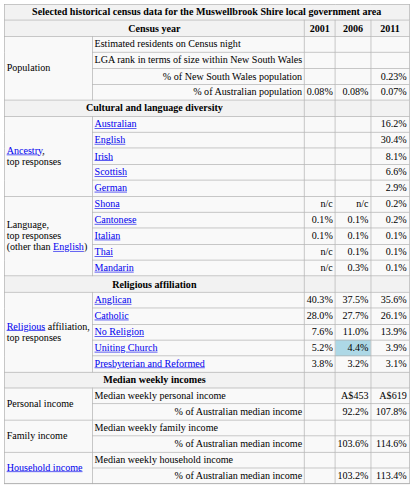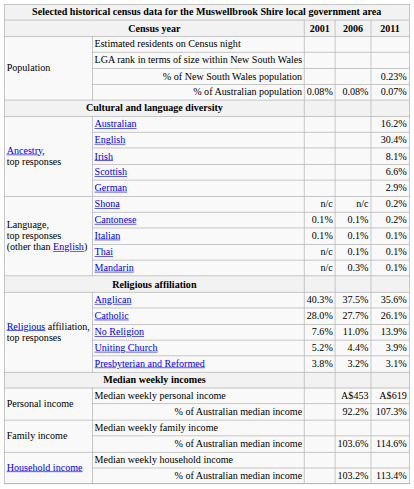 <table class="wikitable">
 <tr>
 <th colspan=6>Selected historical census data for the Muswellbrook Shire local government area</th>
 </tr>
 <tr>
 <th colspan=3>Census year</th>
 <th>2001</th>
 <th>2006</th>
 <th>2011</th>
 </tr>
 <tr>
 <td rowspan=4 colspan="2">Population</td>
 <td>Estimated residents on Census night</td>
 <td align="right"></td>
 <td align="right"></td>
 <td align="right"></td>
 </tr>
 <tr>
 <td align="right">LGA rank in terms of size within New South Wales</td>
 <td align="right"></td>
 <td align="right"></td>
 <td align="right"></td>
 </tr>
 <tr>
 <td align="right">% of New South Wales population</td>
 <td align="right"></td>
 <td align="right"></td>
 <td align="right">0.23%</td>
 </tr>
 <tr>
 <td align="right">% of Australian population</td>
 <td align="right">0.08%</td>
 <td align="right"> 0.08%</td>
 <td align="right"> 0.07%</td>
 </tr>
 <tr>
 <th colspan=3>Cultural and language diversity</th>
 <th></th>
 <th></th>
 <th></th>
 </tr>
 <tr>
 <td rowspan=5 colspan=2><a href='#'>Ancestry</a>,<br>top responses</td>
 <td><a href='#'>Australian</a></td>
 <td align="right"></td>
 <td align="right"></td>
 <td align="right">16.2%</td>
 </tr>
 <tr>
 <td><a href='#'>English</a></td>
 <td align="right"></td>
 <td align="right"></td>
 <td align="right">30.4%</td>
 </tr>
 <tr>
 <td><a href='#'>Irish</a></td>
 <td align="right"></td>
 <td align="right"></td>
 <td align="right">8.1%</td>
 </tr>
 <tr>
 <td><a href='#'>Scottish</a></td>
 <td align="right"></td>
 <td align="right"></td>
 <td align="right">6.6%</td>
 </tr>
 <tr>
 <td><a href='#'>German</a></td>
 <td align="right"></td>
 <td align="right"></td>
 <td align="right">2.9%</td>
 </tr>
 <tr>
 <td rowspan=5 colspan=2>Language,<br>top responses<br>(other than <a href='#'>English</a>)</td>
 <td><a href='#'>Shona</a></td>
 <td align="right">n/c</td>
 <td align="right"> n/c</td>
 <td align="right"> 0.2%</td>
 </tr>
 <tr>
 <td><a href='#'>Cantonese</a></td>
 <td align="right">0.1%</td>
 <td align="right"> 0.1%</td>
 <td align="right"> 0.2%</td>
 </tr>
 <tr>
 <td><a href='#'>Italian</a></td>
 <td align="right">0.1%</td>
 <td align="right"> 0.1%</td>
 <td align="right"> 0.1%</td>
 </tr>
 <tr>
 <td><a href='#'>Thai</a></td>
 <td align="right">n/c</td>
 <td align="right"> 0.1%</td>
 <td align="right"> 0.1%</td>
 </tr>
 <tr>
 <td><a href='#'>Mandarin</a></td>
 <td align="right">n/c</td>
 <td align="right"> 0.3%</td>
 <td align="right"> 0.1%</td>
 </tr>
 <tr>
 <th colspan=3>Religious affiliation</th>
 <th></th>
 <th></th>
 <th></th>
 </tr>
 <tr>
 <td rowspan=5 colspan=2><a href='#'>Religious</a> affiliation,<br>top responses</td>
 <td><a href='#'>Anglican</a></td>
 <td align="right">40.3%</td>
 <td align="right"> 37.5%</td>
 <td align="right"> 35.6%</td>
 </tr>
 <tr>
 <td><a href='#'>Catholic</a></td>
 <td align="right">28.0%</td>
 <td align="right"> 27.7%</td>
 <td align="right"> 26.1%</td>
 </tr>
 <tr>
 <td><a href='#'>No Religion</a></td>
 <td align="right">7.6%</td>
 <td align="right"> 11.0%</td>
 <td align="right"> 13.9%</td>
 </tr>
 <tr>
 <td><a href='#'>Uniting Church</a></td>
 <td align="right">5.2%</td>
-<td align="right" style="background: lightblue;"> 4.4%</td>
+<td align="right"> 4.4%</td>
 <td align="right"> 3.9%</td>
 </tr>
 <tr>
 <td><a href='#'>Presbyterian and Reformed</a></td>
 <td align="right">3.8%</td>
 <td align="right"> 3.2%</td>
 <td align="right"> 3.1%</td>
 </tr>
 <tr>
 <th colspan=3>Median weekly incomes</th>
 <th></th>
 <th></th>
 <th></th>
 </tr>
 <tr>
 <td rowspan=2 colspan=2>Personal income</td>
 <td>Median weekly personal income</td>
 <td align="right"></td>
 <td align="right">A$453</td>
 <td align="right">A$619</td>
 </tr>
 <tr>
 <td align="right">% of Australian median income</td>
 <td align="right"></td>
 <td align="right">92.2%</td>
-<td align="right"> 107.8%</td>
+<td align="right"> 107.3%</td>
 </tr>
 <tr>
 <td rowspan=2 colspan=2>Family income</td>
 <td>Median weekly family income</td>
 <td align="right"></td>
 <td align="right"></td>
 <td align="right"></td>
 </tr>
 <tr>
 <td align="right">% of Australian median income</td>
 <td align="right"></td>
 <td align="right">103.6%</td>
 <td align="right"> 114.6%</td>
 </tr>
 <tr>
 <td rowspan=2 colspan=2><a href='#'>Household income</a></td>
 <td>Median weekly household income</td>
 <td align="right"></td>
 <td align="right"></td>
 <td align="right"></td>
 </tr>
 <tr>
 <td align="right">% of Australian median income</td>
 <td align="right"></td>
 <td align="right">103.2%</td>
 <td align="right"> 113.4%</td>
 </tr>
 <tr>
 </tr>
 </table>
